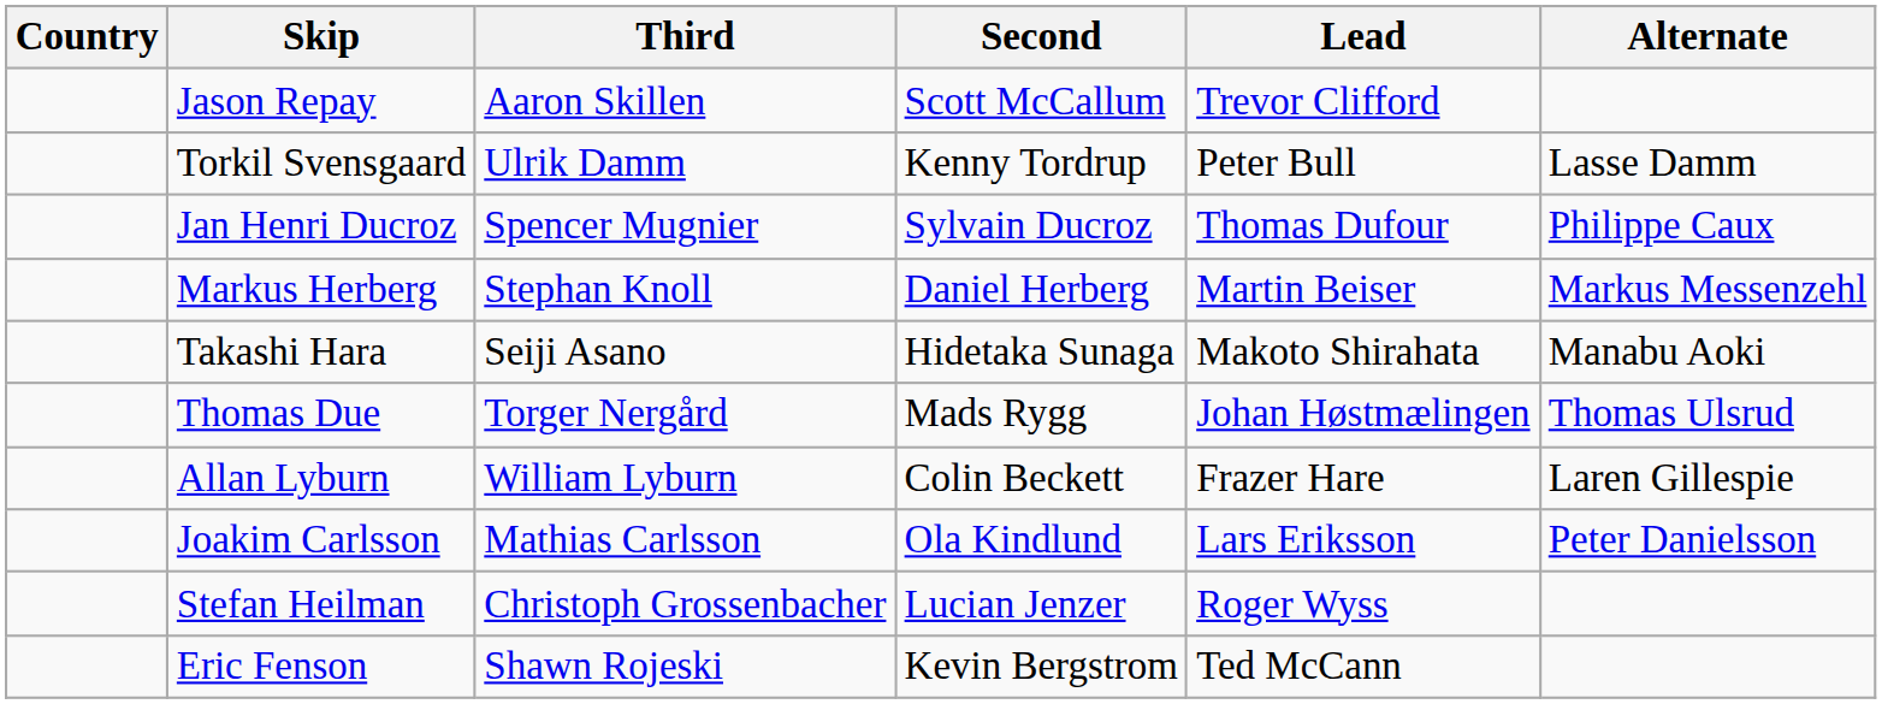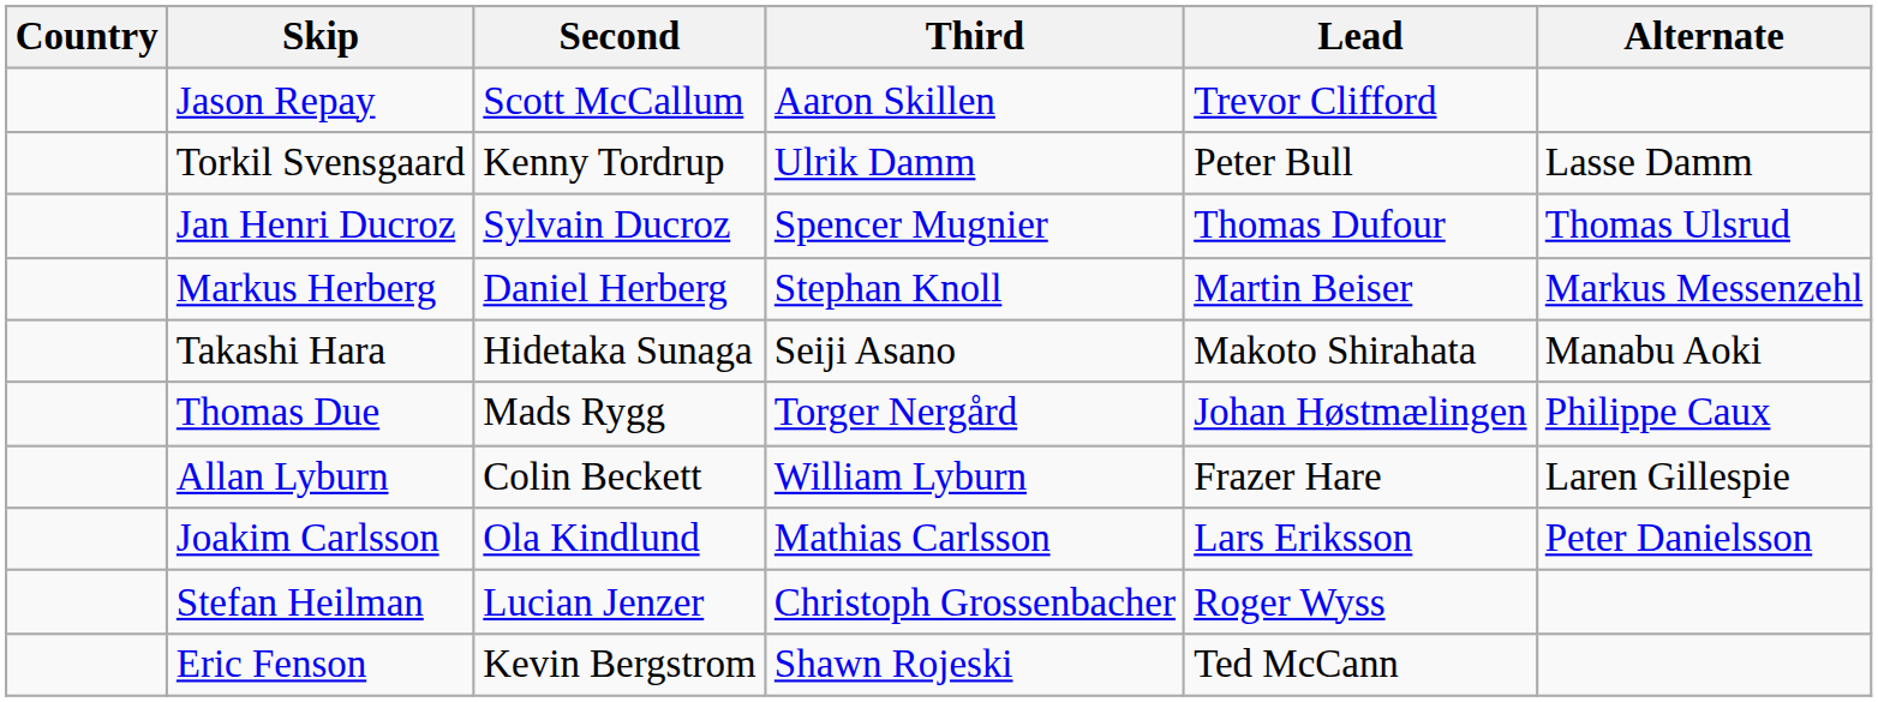 <table class=wikitable>
 <tr>
 <th>Country</th>
 <th>Skip</th>
+<th>Second</th>
 <th>Third</th>
-<th>Second</th>
 <th>Lead</th>
 <th>Alternate</th>
 </tr>
 <tr>
 <td></td>
 <td><a href='#'>Jason Repay</a></td>
+<td><a href='#'>Scott McCallum</a></td>
 <td><a href='#'>Aaron Skillen</a></td>
-<td><a href='#'>Scott McCallum</a></td>
 <td><a href='#'>Trevor Clifford</a></td>
 <td></td>
 </tr>
 <tr>
 <td></td>
 <td>Torkil Svensgaard</td>
+<td>Kenny Tordrup</td>
 <td><a href='#'>Ulrik Damm</a></td>
-<td>Kenny Tordrup</td>
 <td>Peter Bull</td>
 <td>Lasse Damm</td>
 </tr>
 <tr>
 <td></td>
 <td><a href='#'>Jan Henri Ducroz</a></td>
+<td><a href='#'>Sylvain Ducroz</a></td>
 <td><a href='#'>Spencer Mugnier</a></td>
-<td><a href='#'>Sylvain Ducroz</a></td>
 <td><a href='#'>Thomas Dufour</a></td>
-<td><a href='#'>Philippe Caux</a></td>
+<td><a href='#'>Thomas Ulsrud</a></td>
 </tr>
 <tr>
 <td></td>
 <td><a href='#'>Markus Herberg</a></td>
+<td><a href='#'>Daniel Herberg</a></td>
 <td><a href='#'>Stephan Knoll</a></td>
-<td><a href='#'>Daniel Herberg</a></td>
 <td><a href='#'>Martin Beiser</a></td>
 <td><a href='#'>Markus Messenzehl</a></td>
 </tr>
 <tr>
 <td></td>
 <td>Takashi Hara</td>
+<td>Hidetaka Sunaga</td>
 <td>Seiji Asano</td>
-<td>Hidetaka Sunaga</td>
 <td>Makoto Shirahata</td>
 <td>Manabu Aoki</td>
 </tr>
 <tr>
 <td></td>
 <td><a href='#'>Thomas Due</a></td>
+<td>Mads Rygg</td>
 <td><a href='#'>Torger Nergård</a></td>
-<td>Mads Rygg</td>
 <td><a href='#'>Johan Høstmælingen</a></td>
-<td><a href='#'>Thomas Ulsrud</a></td>
+<td><a href='#'>Philippe Caux</a></td>
 </tr>
 <tr>
 <td></td>
 <td><a href='#'>Allan Lyburn</a></td>
+<td>Colin Beckett</td>
 <td><a href='#'>William Lyburn</a></td>
-<td>Colin Beckett</td>
 <td>Frazer Hare</td>
 <td>Laren Gillespie</td>
 </tr>
 <tr>
 <td></td>
 <td><a href='#'>Joakim Carlsson</a></td>
+<td><a href='#'>Ola Kindlund</a></td>
 <td><a href='#'>Mathias Carlsson</a></td>
-<td><a href='#'>Ola Kindlund</a></td>
 <td><a href='#'>Lars Eriksson</a></td>
 <td><a href='#'>Peter Danielsson</a></td>
 </tr>
 <tr>
 <td></td>
 <td><a href='#'>Stefan Heilman</a></td>
+<td><a href='#'>Lucian Jenzer</a></td>
 <td><a href='#'>Christoph Grossenbacher</a></td>
-<td><a href='#'>Lucian Jenzer</a></td>
 <td><a href='#'>Roger Wyss</a></td>
 <td></td>
 </tr>
 <tr>
 <td></td>
 <td><a href='#'>Eric Fenson</a></td>
+<td>Kevin Bergstrom</td>
 <td><a href='#'>Shawn Rojeski</a></td>
-<td>Kevin Bergstrom</td>
 <td>Ted McCann</td>
 <td></td>
 </tr>
 </table>
